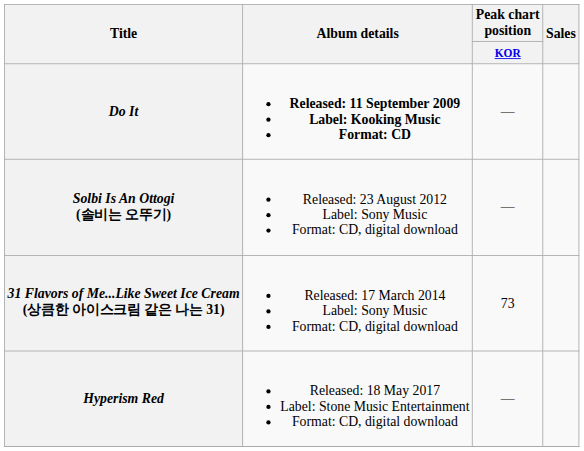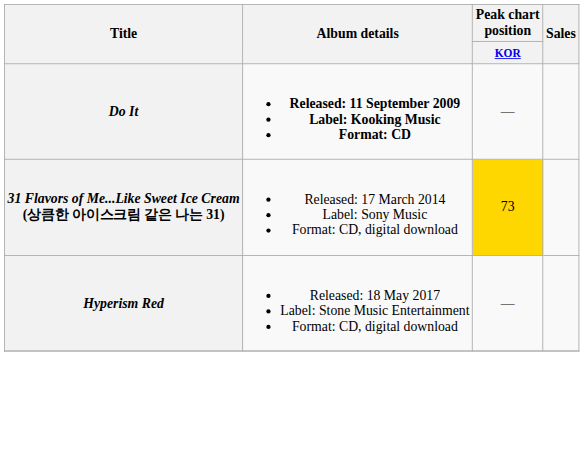 <table class="wikitable plainrowheaders" style="text-align:center;">
 <tr>
 <th scope="col" rowspan="2">Title</th>
 <th scope="col" rowspan="2">Album details</th>
 <th scope="col" colspan="1">Peak chart <br> position</th>
 <th scope="col" rowspan="2">Sales</th>
 </tr>
 <tr>
 <th><small><a href='#'>KOR</a></small><br></th>
 </tr>
 <tr>
 <th scope="row"><em>Do It</em></th>
 <td><strong><br><ul><li>Released: 11 September 2009</li><li>Label: Kooking Music</li><li>Format: CD</li></ul></strong></td>
 <td>—</td>
 <td></td>
 </tr>
 <tr>
-<th scope="row"><em>Solbi Is An Ottogi</em><br>(솔비는 오뚜기)</th>
-<td><br><ul><li>Released: 23 August 2012</li><li>Label: Sony Music</li><li>Format: CD, digital download</li></ul></td>
-<td>—</td>
-<td></td>
-</tr>
-<tr>
 <th scope="row"><em>31 Flavors of Me...Like Sweet Ice Cream</em><br>(상큼한 아이스크림 같은 나는 31)</th>
 <td><br><ul><li>Released: 17 March 2014</li><li>Label: Sony Music</li><li>Format: CD, digital download</li></ul></td>
-<td>73</td>
+<td style="background: gold;">73</td>
 <td></td>
 </tr>
 <tr>
 <th scope="row"><em>Hyperism Red</em></th>
 <td><br><ul><li>Released: 18 May 2017</li><li>Label: Stone Music Entertainment</li><li>Format: CD, digital download</li></ul></td>
 <td>—</td>
 <td></td>
 </tr>
 <tr>
 </tr>
 </table>
